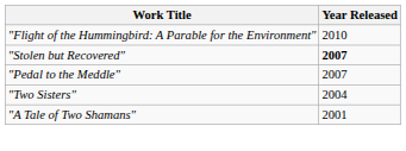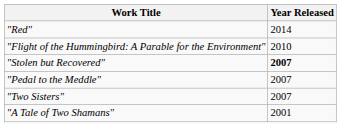 <table class="wikitable">
 <tr>
 <th>Work Title</th>
 <th>Year Released</th>
+</tr>
+<tr>
+<td><em>"Red"</em></td>
+<td>2014</td>
 </tr>
 <tr>
 <td><em>"Flight of the Hummingbird: A Parable for the Environment"</em></td>
 <td>2010</td>
 </tr>
 <tr>
 <td><em>"Stolen but Recovered"</em></td>
 <td><strong>2007</strong></td>
 </tr>
 <tr>
 <td><em>"Pedal to the Meddle"</em></td>
 <td>2007</td>
 </tr>
 <tr>
 <td><em>"Two Sisters"</em></td>
-<td>2004</td>
+<td>2007</td>
 </tr>
 <tr>
 <td><em>"A Tale of Two Shamans"</em></td>
 <td>2001</td>
 </tr>
 </table>
